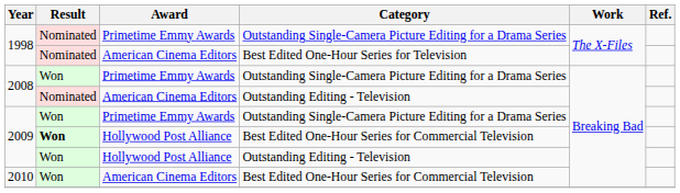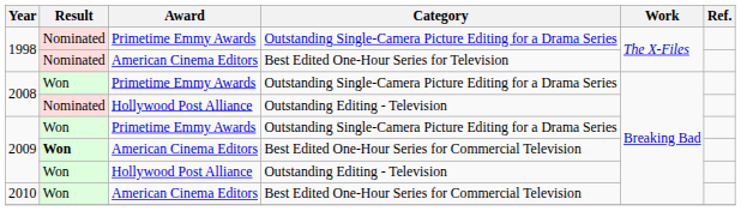 <table class="wikitable">
 <tr>
 <th>Year</th>
 <th>Result</th>
 <th>Award</th>
 <th>Category</th>
 <th>Work</th>
 <th>Ref.</th>
 </tr>
 <tr>
 <td rowspan="2">1998</td>
 <td style="background: #ffdddd">Nominated</td>
 <td><a href='#'>Primetime Emmy Awards</a></td>
 <td><a href='#'>Outstanding Single-Camera Picture Editing for a Drama Series</a></td>
 <td rowspan="2"><em><a href='#'>The X-Files</a></em></td>
 <td></td>
 </tr>
 <tr>
 <td style="background: #ffdddd">Nominated</td>
 <td><a href='#'>American Cinema Editors</a></td>
 <td>Best Edited One-Hour Series for Television</td>
 <td></td>
 </tr>
 <tr>
 <td rowspan="2">2008</td>
 <td style="background: #ddffdd">Won</td>
 <td><a href='#'>Primetime Emmy Awards</a></td>
 <td>Outstanding Single-Camera Picture Editing for a Drama Series</td>
 <td rowspan="6"><a href='#'>Breaking Bad</a></td>
 <td></td>
 </tr>
 <tr>
 <td style="background: #ffdddd">Nominated</td>
-<td><a href='#'>American Cinema Editors</a></td>
+<td><a href='#'>Hollywood Post Alliance</a></td>
 <td>Outstanding Editing - Television</td>
 <td></td>
 </tr>
 <tr>
 <td rowspan="3">2009</td>
 <td style="background: #ddffdd">Won</td>
 <td><a href='#'>Primetime Emmy Awards</a></td>
 <td>Outstanding Single-Camera Picture Editing for a Drama Series</td>
 <td></td>
 </tr>
 <tr>
 <td style="background: #ddffdd"><strong>Won</strong></td>
-<td><a href='#'>Hollywood Post Alliance</a></td>
+<td><a href='#'>American Cinema Editors</a></td>
 <td>Best Edited One-Hour Series for Commercial Television</td>
 <td></td>
 </tr>
 <tr>
 <td style="background: #ddffdd">Won</td>
 <td><a href='#'>Hollywood Post Alliance</a></td>
 <td>Outstanding Editing - Television</td>
 <td></td>
 </tr>
 <tr>
 <td>2010</td>
 <td style="background: #ddffdd">Won</td>
 <td><a href='#'>American Cinema Editors</a></td>
 <td>Best Edited One-Hour Series for Commercial Television</td>
 <td></td>
 </tr>
 <tr>
 </tr>
 </table>
